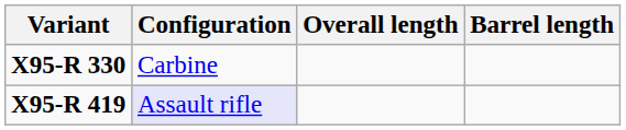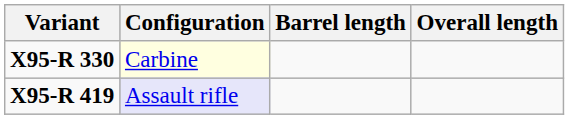 <table class="wikitable">
 <tr>
 <th>Variant</th>
 <th>Configuration</th>
+<th>Barrel length</th>
 <th>Overall length</th>
-<th>Barrel length</th>
 </tr>
 <tr>
 <td><strong>X95-R 330</strong></td>
-<td><a href='#'>Carbine</a></td>
+<td style="background: lightyellow;"><a href='#'>Carbine</a></td>
 <td></td>
 <td></td>
 </tr>
 <tr>
 <td><strong>X95-R 419</strong></td>
 <td style="background: lavender;"><a href='#'>Assault rifle</a></td>
 <td></td>
 <td></td>
 </tr>
 </table>
